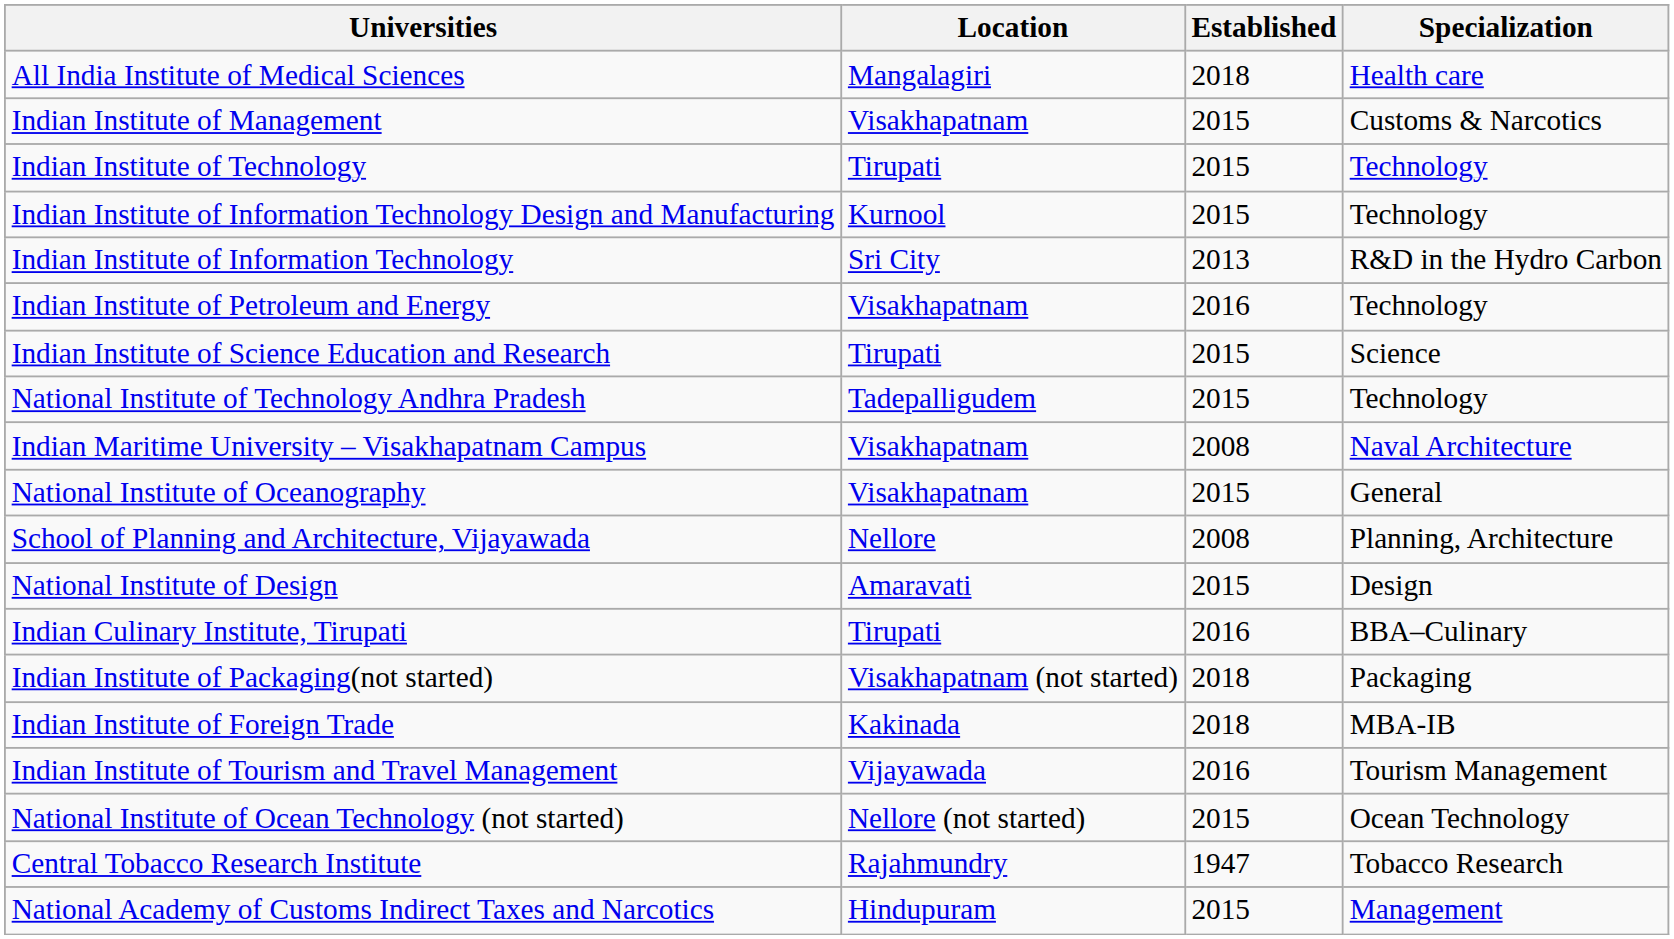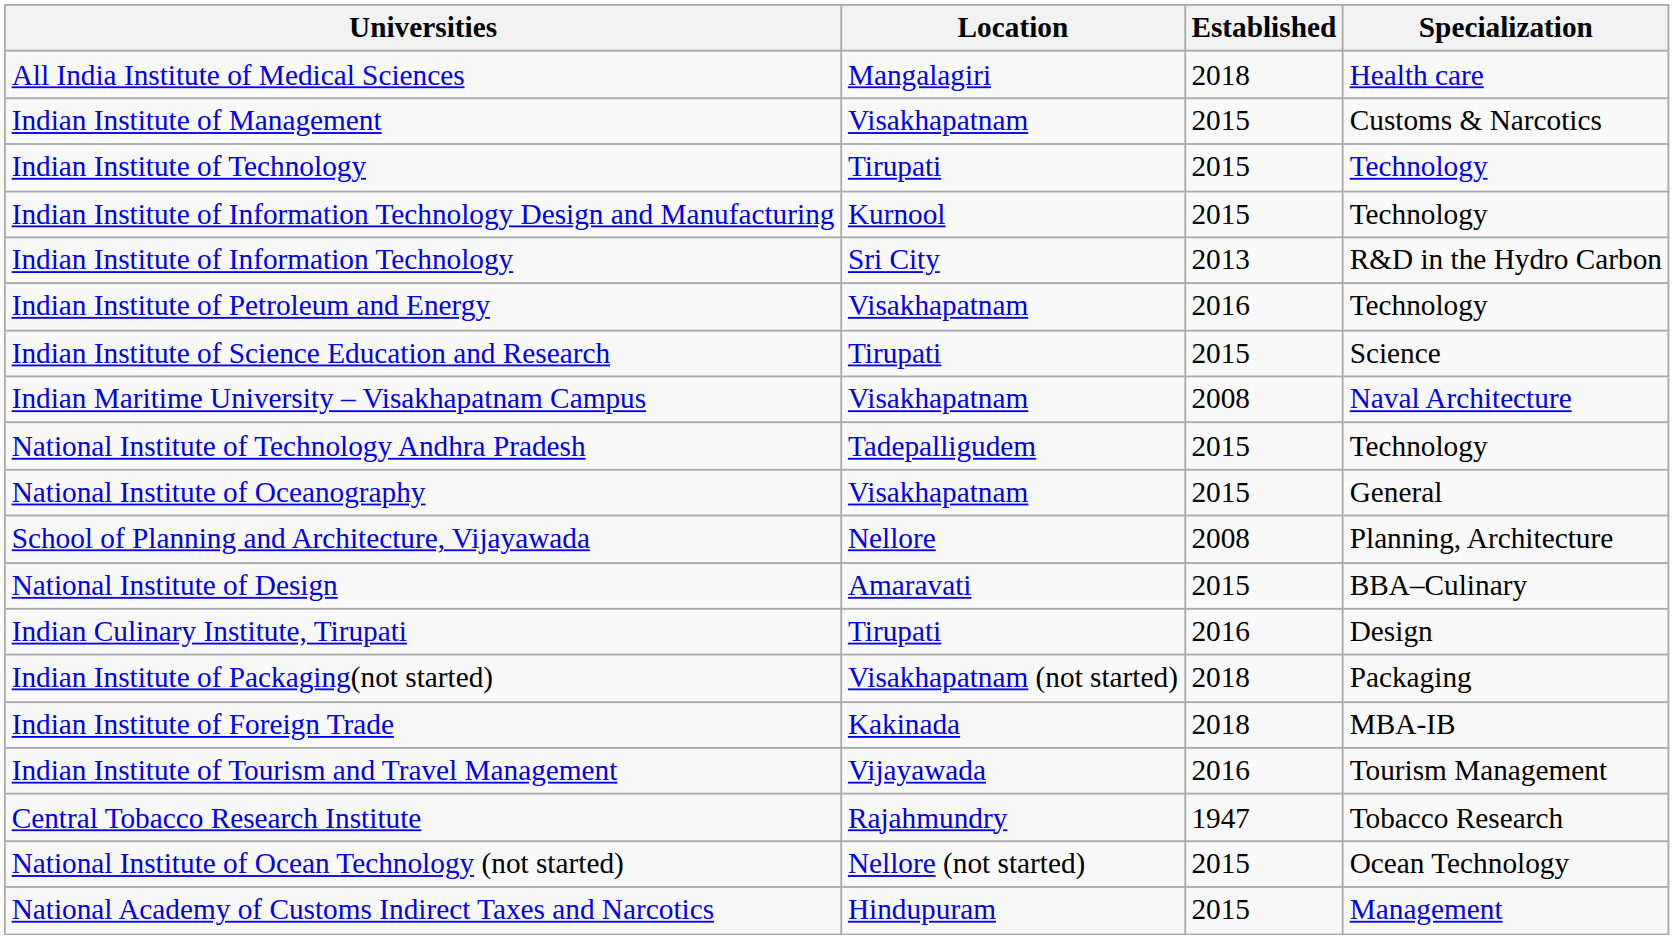 <table class="wikitable sortable static-row-numbers">
 <tr>
 <th>Universities</th>
 <th>Location</th>
 <th>Established</th>
 <th>Specialization</th>
 </tr>
 <tr>
 <td><a href='#'>All India Institute of Medical Sciences</a></td>
 <td><a href='#'>Mangalagiri</a></td>
 <td>2018</td>
 <td><a href='#'>Health care</a></td>
 </tr>
 <tr>
 <td><a href='#'>Indian Institute of Management</a></td>
 <td><a href='#'>Visakhapatnam</a></td>
 <td>2015</td>
 <td>Customs & Narcotics</td>
 </tr>
 <tr>
 <td><a href='#'>Indian Institute of Technology</a></td>
 <td><a href='#'>Tirupati</a></td>
 <td>2015</td>
 <td><a href='#'>Technology</a></td>
 </tr>
 <tr>
 <td><a href='#'>Indian Institute of Information Technology Design and Manufacturing</a></td>
 <td><a href='#'>Kurnool</a></td>
 <td>2015</td>
 <td>Technology</td>
 </tr>
 <tr>
 <td><a href='#'>Indian Institute of Information Technology</a></td>
 <td><a href='#'>Sri City</a></td>
 <td>2013</td>
 <td>R&D in the Hydro Carbon</td>
 </tr>
 <tr>
 <td><a href='#'>Indian Institute of Petroleum and Energy</a></td>
 <td><a href='#'>Visakhapatnam</a></td>
 <td>2016</td>
 <td>Technology</td>
 </tr>
 <tr>
 <td><a href='#'>Indian Institute of Science Education and Research</a></td>
 <td><a href='#'>Tirupati</a></td>
 <td>2015</td>
 <td>Science</td>
 </tr>
 <tr>
+<td><a href='#'>Indian Maritime University – Visakhapatnam Campus</a></td>
+<td><a href='#'>Visakhapatnam</a></td>
+<td>2008</td>
+<td><a href='#'>Naval Architecture</a></td>
+</tr>
+<tr>
 <td><a href='#'>National Institute of Technology Andhra Pradesh</a></td>
 <td><a href='#'>Tadepalligudem</a></td>
 <td>2015</td>
 <td>Technology</td>
-</tr>
-<tr>
-<td><a href='#'>Indian Maritime University – Visakhapatnam Campus</a></td>
-<td><a href='#'>Visakhapatnam</a></td>
-<td>2008</td>
-<td><a href='#'>Naval Architecture</a></td>
 </tr>
 <tr>
 <td><a href='#'>National Institute of Oceanography</a></td>
 <td><a href='#'>Visakhapatnam</a></td>
 <td>2015</td>
 <td>General</td>
 </tr>
 <tr>
 <td><a href='#'>School of Planning and Architecture, Vijayawada</a></td>
 <td><a href='#'>Nellore</a></td>
 <td>2008</td>
 <td>Planning, Architecture</td>
 </tr>
 <tr>
 <td><a href='#'>National Institute of Design</a></td>
 <td><a href='#'>Amaravati</a></td>
 <td>2015</td>
-<td>Design</td>
+<td>BBA–Culinary</td>
 </tr>
 <tr>
 <td><a href='#'>Indian Culinary Institute, Tirupati</a></td>
 <td><a href='#'>Tirupati</a></td>
 <td>2016</td>
-<td>BBA–Culinary</td>
+<td>Design</td>
 </tr>
 <tr>
 <td><a href='#'>Indian Institute of Packaging</a>(not started)</td>
 <td><a href='#'>Visakhapatnam</a> (not started)</td>
 <td>2018</td>
 <td>Packaging</td>
 </tr>
 <tr>
 <td><a href='#'>Indian Institute of Foreign Trade</a></td>
 <td><a href='#'>Kakinada</a></td>
 <td>2018</td>
 <td>MBA-IB</td>
 </tr>
 <tr>
 <td><a href='#'>Indian Institute of Tourism and Travel Management</a></td>
 <td><a href='#'>Vijayawada</a></td>
 <td>2016</td>
 <td>Tourism Management</td>
 </tr>
 <tr>
+<td><a href='#'>Central Tobacco Research Institute</a></td>
+<td><a href='#'>Rajahmundry</a></td>
+<td>1947</td>
+<td>Tobacco Research</td>
+</tr>
+<tr>
 <td><a href='#'>National Institute of Ocean Technology</a> (not started)</td>
 <td><a href='#'>Nellore</a> (not started)</td>
 <td>2015</td>
 <td>Ocean Technology</td>
-</tr>
-<tr>
-<td><a href='#'>Central Tobacco Research Institute</a></td>
-<td><a href='#'>Rajahmundry</a></td>
-<td>1947</td>
-<td>Tobacco Research</td>
 </tr>
 <tr>
 <td><a href='#'>National Academy of Customs Indirect Taxes and Narcotics</a></td>
 <td><a href='#'>Hindupuram</a></td>
 <td>2015</td>
 <td><a href='#'>Management</a></td>
 </tr>
 </table>
